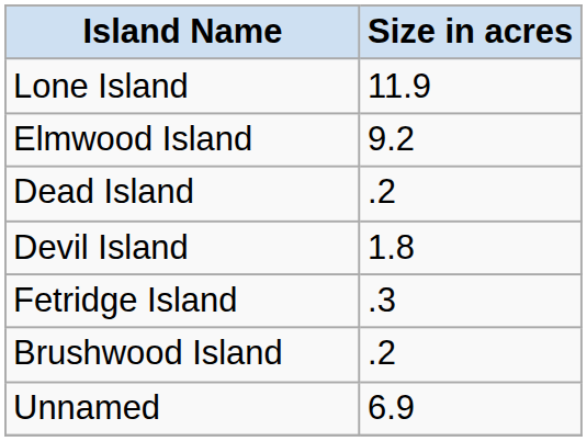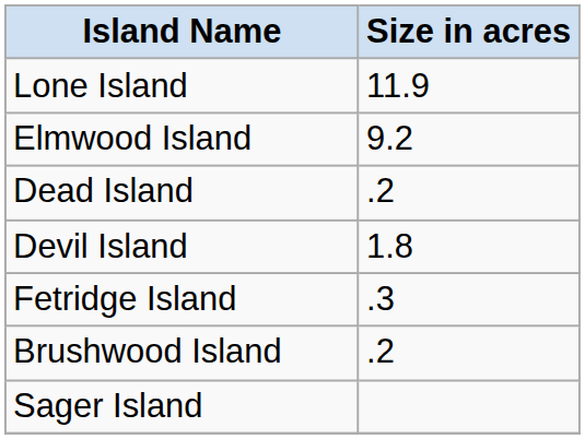 <table class="wikitable sortable">
 <tr>
 <th style="width:10em; background-color:#CEE0F2;"><strong>Island Name</strong></th>
 <th style="background-color:#CEE0F2;"><strong>Size in acres</strong></th>
 </tr>
 <tr>
 <td>Lone Island</td>
 <td>11.9</td>
 </tr>
 <tr>
 <td>Elmwood Island</td>
 <td>9.2</td>
 </tr>
 <tr>
 <td>Dead Island</td>
 <td>.2</td>
 </tr>
 <tr>
 <td>Devil Island</td>
 <td>1.8</td>
 </tr>
 <tr>
 <td>Fetridge Island</td>
 <td>.3</td>
 </tr>
 <tr>
 <td>Brushwood Island</td>
 <td>.2</td>
 </tr>
 <tr>
-<td>Unnamed</td>
-<td>6.9</td>
+<td>Sager Island</td>
+<td></td>
 </tr>
 <tr>
 </tr>
 </table>
